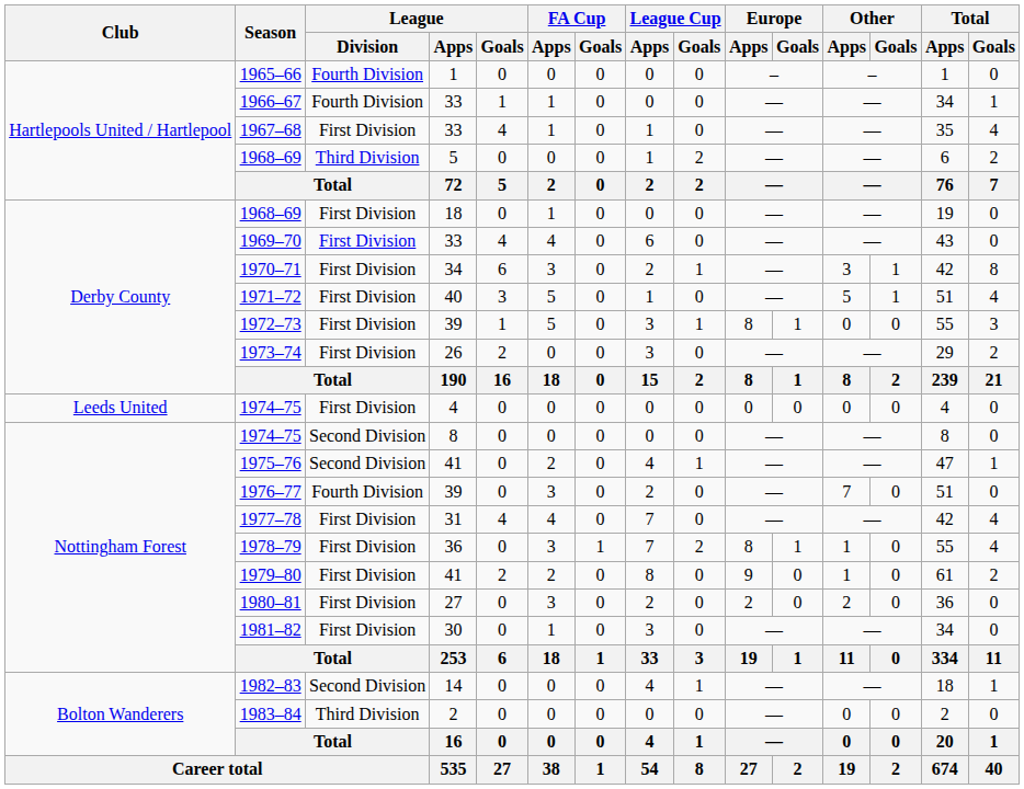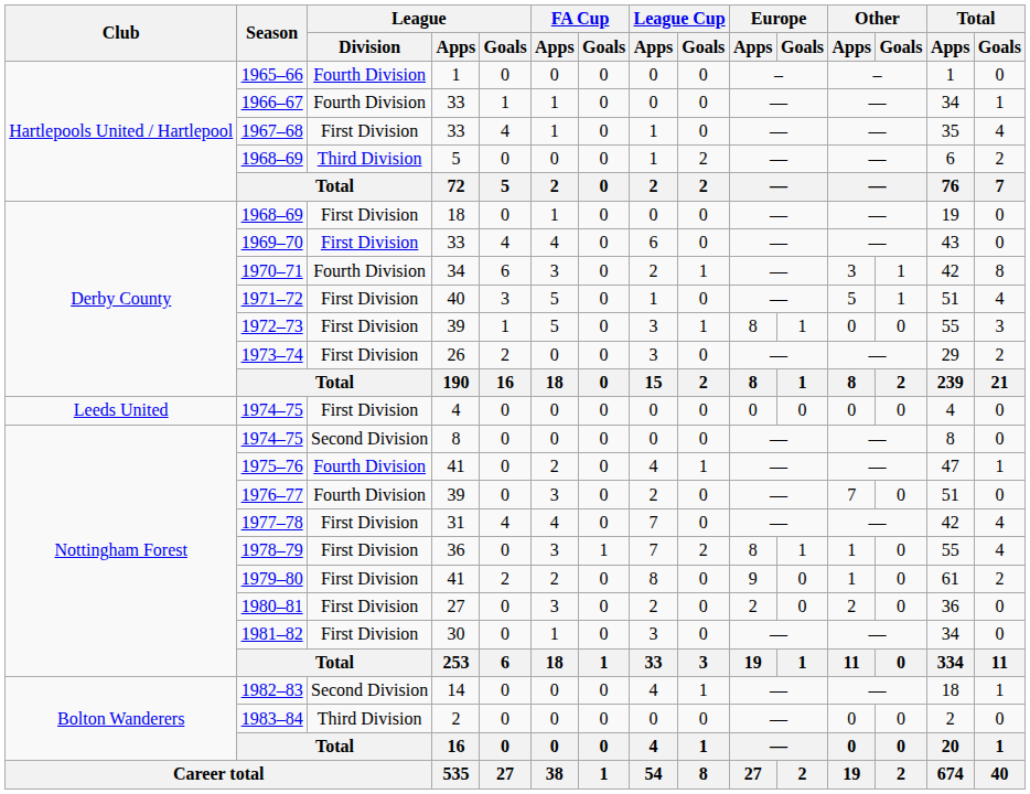 <table class="wikitable" style="text-align:center">
 <tr>
 <th rowspan="2">Club</th>
 <th rowspan="2">Season</th>
 <th colspan="3">League</th>
 <th colspan="2"><a href='#'>FA Cup</a></th>
 <th colspan="2"><a href='#'>League Cup</a></th>
 <th colspan="2">Europe</th>
 <th colspan="2">Other</th>
 <th colspan="2">Total</th>
 </tr>
 <tr>
 <th>Division</th>
 <th>Apps</th>
 <th>Goals</th>
 <th>Apps</th>
 <th>Goals</th>
 <th>Apps</th>
 <th>Goals</th>
 <th>Apps</th>
 <th>Goals</th>
 <th>Apps</th>
 <th>Goals</th>
 <th>Apps</th>
 <th>Goals</th>
 </tr>
 <tr>
 <td rowspan="5"><a href='#'>Hartlepools United / Hartlepool</a></td>
 <td><a href='#'>1965–66</a></td>
 <td><a href='#'>Fourth Division</a></td>
 <td>1</td>
 <td>0</td>
 <td>0</td>
 <td>0</td>
 <td>0</td>
 <td>0</td>
 <td colspan="2">–</td>
 <td colspan="2">–</td>
 <td>1</td>
 <td>0</td>
 </tr>
 <tr>
 <td><a href='#'>1966–67</a></td>
 <td>Fourth Division</td>
 <td>33</td>
 <td>1</td>
 <td>1</td>
 <td>0</td>
 <td>0</td>
 <td>0</td>
 <td colspan="2">—</td>
 <td colspan="2">—</td>
 <td>34</td>
 <td>1</td>
 </tr>
 <tr>
 <td><a href='#'>1967–68</a></td>
 <td>First Division</td>
 <td>33</td>
 <td>4</td>
 <td>1</td>
 <td>0</td>
 <td>1</td>
 <td>0</td>
 <td colspan="2">—</td>
 <td colspan="2">—</td>
 <td>35</td>
 <td>4</td>
 </tr>
 <tr>
 <td><a href='#'>1968–69</a></td>
 <td><a href='#'>Third Division</a></td>
 <td>5</td>
 <td>0</td>
 <td>0</td>
 <td>0</td>
 <td>1</td>
 <td>2</td>
 <td colspan="2">—</td>
 <td colspan="2">—</td>
 <td>6</td>
 <td>2</td>
 </tr>
 <tr>
 <th colspan="2">Total</th>
 <th>72</th>
 <th>5</th>
 <th>2</th>
 <th>0</th>
 <th>2</th>
 <th>2</th>
 <th colspan="2">—</th>
 <th colspan="2">—</th>
 <th>76</th>
 <th>7</th>
 </tr>
 <tr>
 <td rowspan="7"><a href='#'>Derby County</a></td>
 <td><a href='#'>1968–69</a></td>
 <td>First Division</td>
 <td>18</td>
 <td>0</td>
 <td>1</td>
 <td>0</td>
 <td>0</td>
 <td>0</td>
 <td colspan="2">—</td>
 <td colspan="2">—</td>
 <td>19</td>
 <td>0</td>
 </tr>
 <tr>
 <td><a href='#'>1969–70</a></td>
 <td><a href='#'>First Division</a></td>
 <td>33</td>
 <td>4</td>
 <td>4</td>
 <td>0</td>
 <td>6</td>
 <td>0</td>
 <td colspan="2">—</td>
 <td colspan="2">—</td>
 <td>43</td>
 <td>0</td>
 </tr>
 <tr>
 <td><a href='#'>1970–71</a></td>
-<td>First Division</td>
+<td>Fourth Division</td>
 <td>34</td>
 <td>6</td>
 <td>3</td>
 <td>0</td>
 <td>2</td>
 <td>1</td>
 <td colspan="2">—</td>
 <td>3</td>
 <td>1</td>
 <td>42</td>
 <td>8</td>
 </tr>
 <tr>
 <td><a href='#'>1971–72</a></td>
 <td>First Division</td>
 <td>40</td>
 <td>3</td>
 <td>5</td>
 <td>0</td>
 <td>1</td>
 <td>0</td>
 <td colspan="2">—</td>
 <td>5</td>
 <td>1</td>
 <td>51</td>
 <td>4</td>
 </tr>
 <tr>
 <td><a href='#'>1972–73</a></td>
 <td>First Division</td>
 <td>39</td>
 <td>1</td>
 <td>5</td>
 <td>0</td>
 <td>3</td>
 <td>1</td>
 <td>8</td>
 <td>1</td>
 <td>0</td>
 <td>0</td>
 <td>55</td>
 <td>3</td>
 </tr>
 <tr>
 <td><a href='#'>1973–74</a></td>
 <td>First Division</td>
 <td>26</td>
 <td>2</td>
 <td>0</td>
 <td>0</td>
 <td>3</td>
 <td>0</td>
 <td colspan="2">—</td>
 <td colspan="2">—</td>
 <td>29</td>
 <td>2</td>
 </tr>
 <tr>
 <th colspan="2">Total</th>
 <th>190</th>
 <th>16</th>
 <th>18</th>
 <th>0</th>
 <th>15</th>
 <th>2</th>
 <th>8</th>
 <th>1</th>
 <th>8</th>
 <th>2</th>
 <th>239</th>
 <th>21</th>
 </tr>
 <tr>
 <td><a href='#'>Leeds United</a></td>
 <td><a href='#'>1974–75</a></td>
 <td>First Division</td>
 <td>4</td>
 <td>0</td>
 <td>0</td>
 <td>0</td>
 <td>0</td>
 <td>0</td>
 <td>0</td>
 <td>0</td>
 <td>0</td>
 <td>0</td>
 <td>4</td>
 <td>0</td>
 </tr>
 <tr>
 <td rowspan="9"><a href='#'>Nottingham Forest</a></td>
 <td><a href='#'>1974–75</a></td>
 <td>Second Division</td>
 <td>8</td>
 <td>0</td>
 <td>0</td>
 <td>0</td>
 <td>0</td>
 <td>0</td>
 <td colspan="2">—</td>
 <td colspan="2">—</td>
 <td>8</td>
 <td>0</td>
 </tr>
 <tr>
 <td><a href='#'>1975–76</a></td>
-<td>Second Division</td>
+<td><a href='#'>Fourth Division</a></td>
 <td>41</td>
 <td>0</td>
 <td>2</td>
 <td>0</td>
 <td>4</td>
 <td>1</td>
 <td colspan="2">—</td>
 <td colspan="2">—</td>
 <td>47</td>
 <td>1</td>
 </tr>
 <tr>
 <td><a href='#'>1976–77</a></td>
 <td>Fourth Division</td>
 <td>39</td>
 <td>0</td>
 <td>3</td>
 <td>0</td>
 <td>2</td>
 <td>0</td>
 <td colspan="2">—</td>
 <td>7</td>
 <td>0</td>
 <td>51</td>
 <td>0</td>
 </tr>
 <tr>
 <td><a href='#'>1977–78</a></td>
 <td>First Division</td>
 <td>31</td>
 <td>4</td>
 <td>4</td>
 <td>0</td>
 <td>7</td>
 <td>0</td>
 <td colspan="2">—</td>
 <td colspan="2">—</td>
 <td>42</td>
 <td>4</td>
 </tr>
 <tr>
 <td><a href='#'>1978–79</a></td>
 <td>First Division</td>
 <td>36</td>
 <td>0</td>
 <td>3</td>
 <td>1</td>
 <td>7</td>
 <td>2</td>
 <td>8</td>
 <td>1</td>
 <td>1</td>
 <td>0</td>
 <td>55</td>
 <td>4</td>
 </tr>
 <tr>
 <td><a href='#'>1979–80</a></td>
 <td>First Division</td>
 <td>41</td>
 <td>2</td>
 <td>2</td>
 <td>0</td>
 <td>8</td>
 <td>0</td>
 <td>9</td>
 <td>0</td>
 <td>1</td>
 <td>0</td>
 <td>61</td>
 <td>2</td>
 </tr>
 <tr>
 <td><a href='#'>1980–81</a></td>
 <td>First Division</td>
 <td>27</td>
 <td>0</td>
 <td>3</td>
 <td>0</td>
 <td>2</td>
 <td>0</td>
 <td>2</td>
 <td>0</td>
 <td>2</td>
 <td>0</td>
 <td>36</td>
 <td>0</td>
 </tr>
 <tr>
 <td><a href='#'>1981–82</a></td>
 <td>First Division</td>
 <td>30</td>
 <td>0</td>
 <td>1</td>
 <td>0</td>
 <td>3</td>
 <td>0</td>
 <td colspan="2">—</td>
 <td colspan="2">—</td>
 <td>34</td>
 <td>0</td>
 </tr>
 <tr>
 <th colspan="2">Total</th>
 <th>253</th>
 <th>6</th>
 <th>18</th>
 <th>1</th>
 <th>33</th>
 <th>3</th>
 <th>19</th>
 <th>1</th>
 <th>11</th>
 <th>0</th>
 <th>334</th>
 <th>11</th>
 </tr>
 <tr>
 <td rowspan="3"><a href='#'>Bolton Wanderers</a></td>
 <td><a href='#'>1982–83</a></td>
 <td>Second Division</td>
 <td>14</td>
 <td>0</td>
 <td>0</td>
 <td>0</td>
 <td>4</td>
 <td>1</td>
 <td colspan="2">—</td>
 <td colspan="2">—</td>
 <td>18</td>
 <td>1</td>
 </tr>
 <tr>
 <td><a href='#'>1983–84</a></td>
 <td>Third Division</td>
 <td>2</td>
 <td>0</td>
 <td>0</td>
 <td>0</td>
 <td>0</td>
 <td>0</td>
 <td colspan="2">—</td>
 <td>0</td>
 <td>0</td>
 <td>2</td>
 <td>0</td>
 </tr>
 <tr>
 <th colspan="2">Total</th>
 <th>16</th>
 <th>0</th>
 <th>0</th>
 <th>0</th>
 <th>4</th>
 <th>1</th>
 <th colspan="2">—</th>
 <th>0</th>
 <th>0</th>
 <th>20</th>
 <th>1</th>
 </tr>
 <tr>
 <th colspan="3">Career total</th>
 <th>535</th>
 <th>27</th>
 <th>38</th>
 <th>1</th>
 <th>54</th>
 <th>8</th>
 <th>27</th>
 <th>2</th>
 <th>19</th>
 <th>2</th>
 <th>674</th>
 <th>40</th>
 </tr>
 </table>
